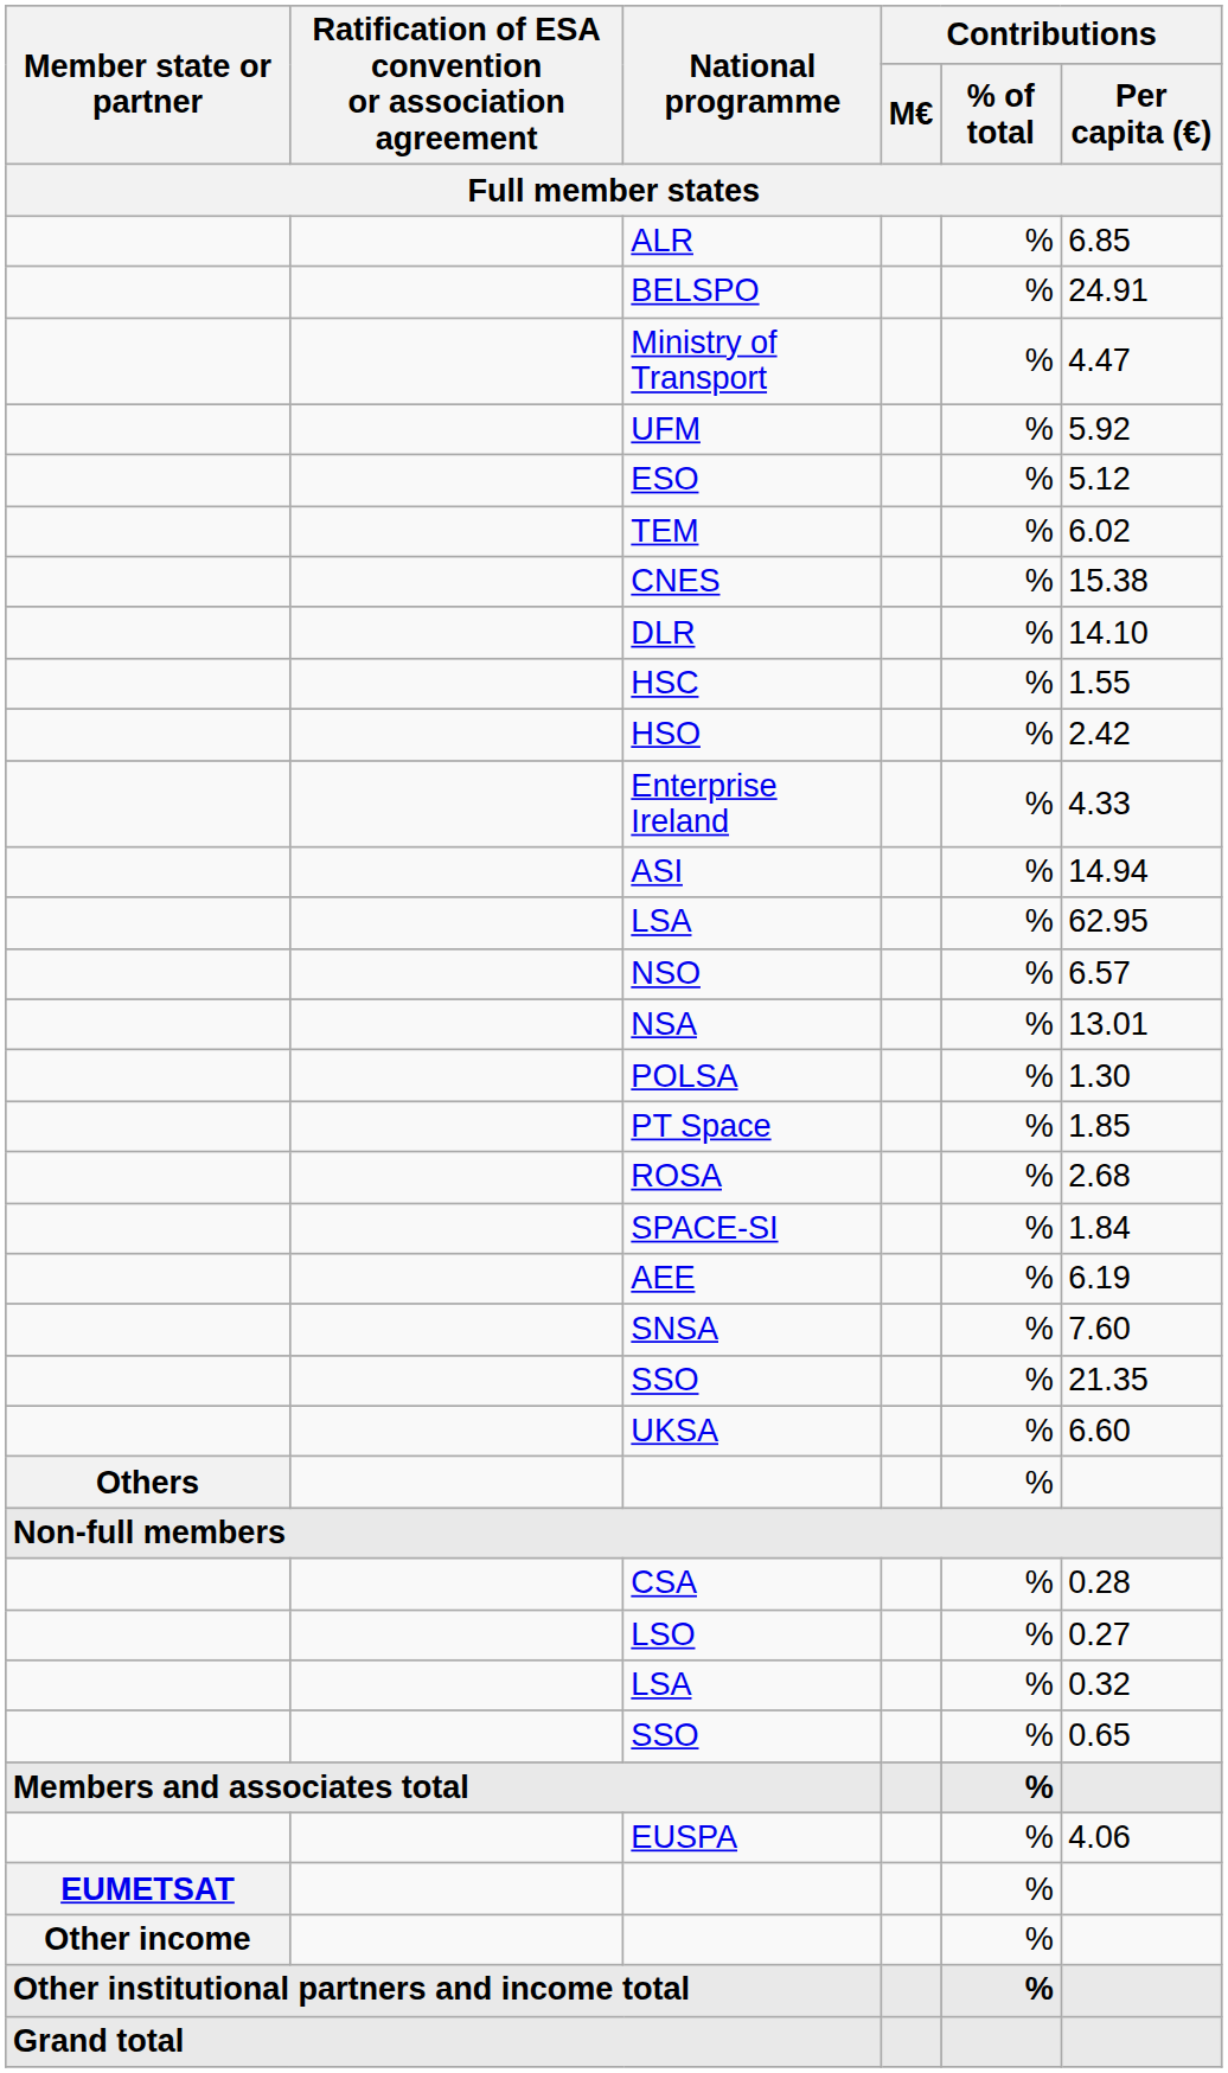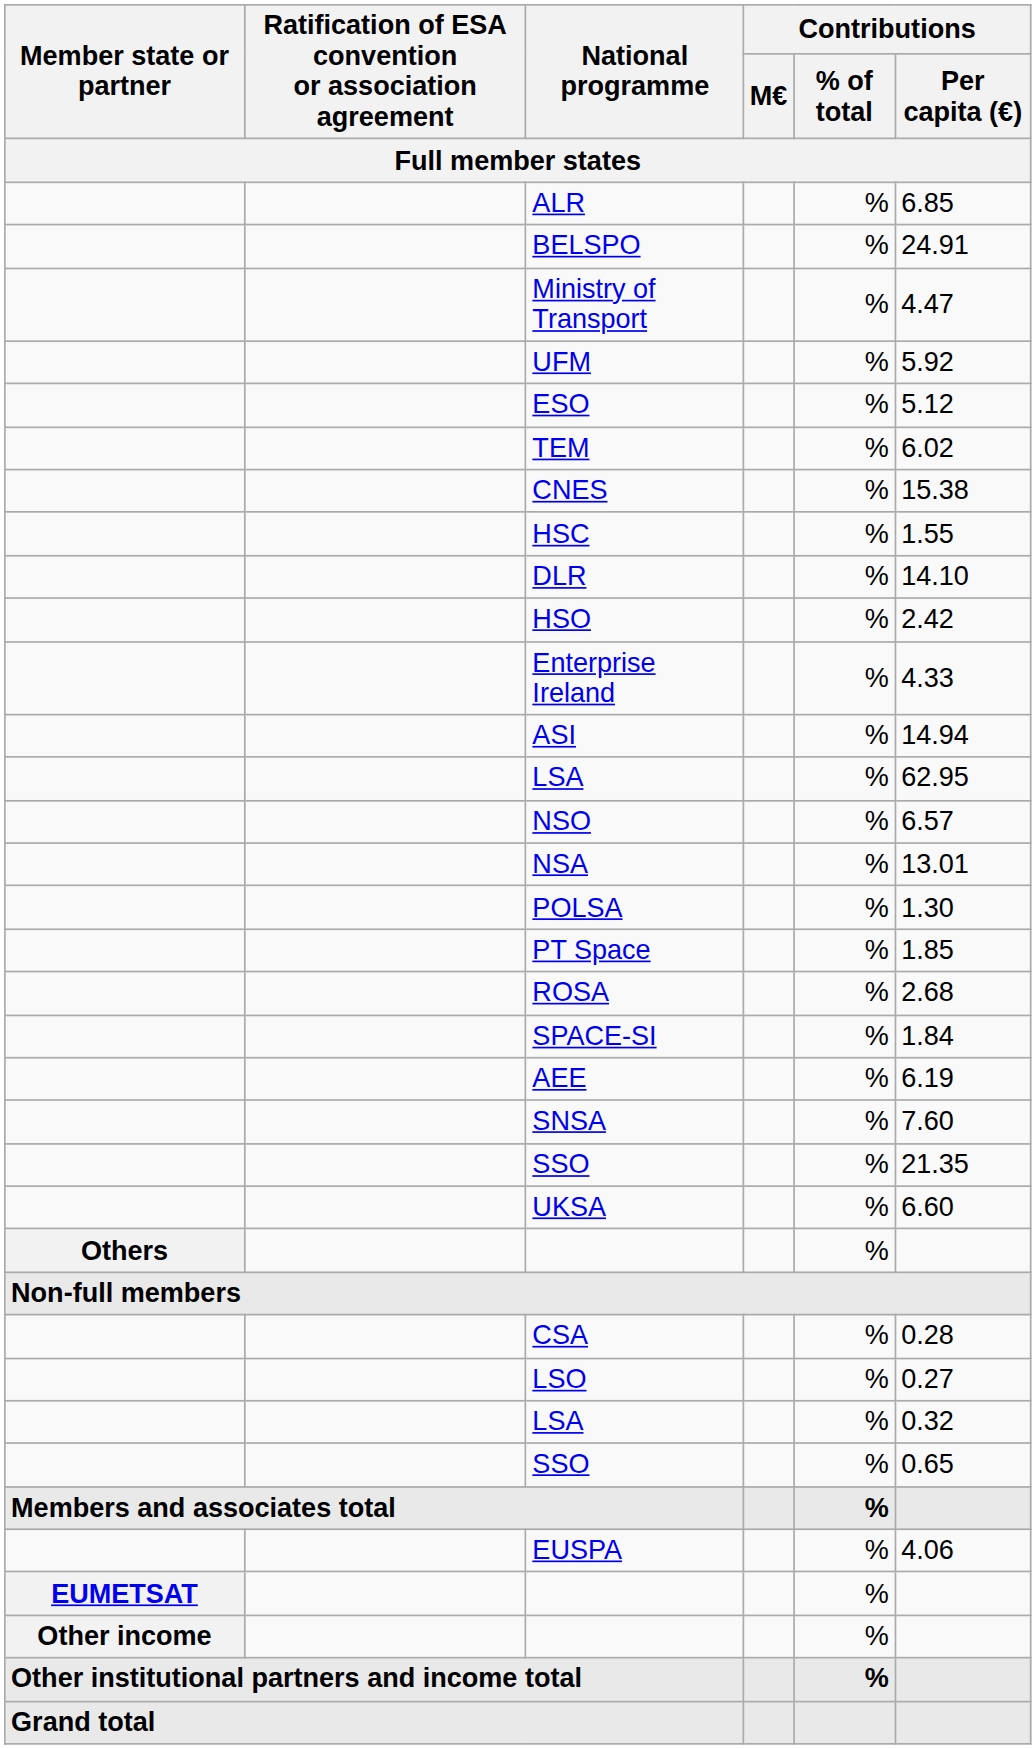 <table class="wikitable sortable plainrowheaders">
 <tr>
 <th scope="col" rowspan="2">Member state or partner</th>
 <th scope="col" rowspan="2">Ratification of ESA convention<br>or association agreement</th>
 <th scope="col" rowspan="2">National programme</th>
 <th scope="col" colspan="3">Contributions</th>
 </tr>
 <tr>
 <th scope="col">M€</th>
 <th scope="col">% of total</th>
 <th scope="col">Per capita (€)</th>
 </tr>
 <tr>
 <th colspan="6">Full member states</th>
 </tr>
 <tr>
 <td></td>
 <td></td>
 <td><a href='#'>ALR</a></td>
 <td style="text-align:right;"></td>
 <td style="text-align:right;">%</td>
 <td>6.85</td>
 </tr>
 <tr>
 <td></td>
 <td></td>
 <td><a href='#'>BELSPO</a></td>
 <td style="text-align:right;"></td>
 <td style="text-align:right;">%</td>
 <td>24.91</td>
 </tr>
 <tr>
 <td></td>
 <td></td>
 <td><a href='#'>Ministry of Transport</a></td>
 <td style="text-align:right;"></td>
 <td style="text-align:right;">%</td>
 <td>4.47</td>
 </tr>
 <tr>
 <td></td>
 <td></td>
 <td><a href='#'>UFM</a></td>
 <td style="text-align:right;"></td>
 <td style="text-align:right;">%</td>
 <td>5.92</td>
 </tr>
 <tr>
 <td></td>
 <td></td>
 <td><a href='#'>ESO</a></td>
 <td style="text-align:right;"></td>
 <td style="text-align:right;">%</td>
 <td>5.12</td>
 </tr>
 <tr>
 <td></td>
 <td></td>
 <td><a href='#'>TEM</a></td>
 <td style="text-align:right;"></td>
 <td style="text-align:right;">%</td>
 <td>6.02</td>
 </tr>
 <tr>
 <td></td>
 <td></td>
 <td><a href='#'>CNES</a></td>
 <td style="text-align:right;"></td>
 <td style="text-align:right;">%</td>
 <td>15.38</td>
 </tr>
 <tr>
 <td></td>
 <td></td>
+<td><a href='#'>HSC</a></td>
+<td style="text-align:right;"></td>
+<td style="text-align:right;">%</td>
+<td>1.55</td>
+</tr>
+<tr>
+<td></td>
+<td></td>
 <td><a href='#'>DLR</a></td>
 <td style="text-align:right;"></td>
 <td style="text-align:right;">%</td>
 <td>14.10</td>
-</tr>
-<tr>
-<td></td>
-<td></td>
-<td><a href='#'>HSC</a></td>
-<td style="text-align:right;"></td>
-<td style="text-align:right;">%</td>
-<td>1.55</td>
 </tr>
 <tr>
 <td></td>
 <td></td>
 <td><a href='#'>HSO</a></td>
 <td style="text-align:right;"></td>
 <td style="text-align:right;">%</td>
 <td>2.42</td>
 </tr>
 <tr>
 <td></td>
 <td></td>
 <td><a href='#'>Enterprise Ireland</a></td>
 <td style="text-align:right;"></td>
 <td style="text-align:right;">%</td>
 <td>4.33</td>
 </tr>
 <tr>
 <td></td>
 <td></td>
 <td><a href='#'>ASI</a></td>
 <td style="text-align:right;"></td>
 <td style="text-align:right;">%</td>
 <td>14.94</td>
 </tr>
 <tr>
 <td></td>
 <td></td>
 <td><a href='#'>LSA</a></td>
 <td style="text-align:right;"></td>
 <td style="text-align:right;">%</td>
 <td>62.95</td>
 </tr>
 <tr>
 <td></td>
 <td></td>
 <td><a href='#'>NSO</a></td>
 <td style="text-align:right;"></td>
 <td style="text-align:right;">%</td>
 <td>6.57</td>
 </tr>
 <tr>
 <td></td>
 <td></td>
 <td><a href='#'>NSA</a></td>
 <td style="text-align:right;"></td>
 <td style="text-align:right;">%</td>
 <td>13.01</td>
 </tr>
 <tr>
 <td></td>
 <td></td>
 <td><a href='#'>POLSA</a></td>
 <td style="text-align:right;"></td>
 <td style="text-align:right;">%</td>
 <td>1.30</td>
 </tr>
 <tr>
 <td></td>
 <td></td>
 <td><a href='#'>PT Space</a></td>
 <td style="text-align:right;"></td>
 <td style="text-align:right;">%</td>
 <td>1.85</td>
 </tr>
 <tr>
 <td></td>
 <td></td>
 <td><a href='#'>ROSA</a></td>
 <td style="text-align:right;"></td>
 <td style="text-align:right;">%</td>
 <td>2.68</td>
 </tr>
 <tr>
 <td></td>
 <td></td>
 <td><a href='#'>SPACE-SI</a></td>
 <td style="text-align:right;"></td>
 <td style="text-align:right;">%</td>
 <td>1.84</td>
 </tr>
 <tr>
 <td></td>
 <td></td>
 <td><a href='#'>AEE</a></td>
 <td style="text-align:right;"></td>
 <td style="text-align:right;">%</td>
 <td>6.19</td>
 </tr>
 <tr>
 <td></td>
 <td></td>
 <td><a href='#'>SNSA</a></td>
 <td style="text-align:right;"></td>
 <td style="text-align:right;">%</td>
 <td>7.60</td>
 </tr>
 <tr>
 <td></td>
 <td></td>
 <td><a href='#'>SSO</a></td>
 <td style="text-align:right;"></td>
 <td style="text-align:right;">%</td>
 <td>21.35</td>
 </tr>
 <tr>
 <td></td>
 <td></td>
 <td><a href='#'>UKSA</a></td>
 <td style="text-align:right;"></td>
 <td style="text-align:right;">%</td>
 <td>6.60</td>
 </tr>
 <tr>
 <th scope="row">Others</th>
 <td></td>
 <td></td>
 <td style="text-align:right;"></td>
 <td style="text-align:right;">%</td>
 <td></td>
 </tr>
 <tr>
 <th colspan=6 style="background-color:#e9e9e9; text-align:left;">Non-full members</th>
 </tr>
 <tr>
 <td></td>
 <td></td>
 <td><a href='#'>CSA</a></td>
 <td style="text-align:right;"></td>
 <td style="text-align:right;">%</td>
 <td>0.28</td>
 </tr>
 <tr>
 <td></td>
 <td></td>
 <td><a href='#'>LSO</a></td>
 <td style="text-align:right;"></td>
 <td style="text-align:right;">%</td>
 <td>0.27</td>
 </tr>
 <tr>
 <td></td>
 <td></td>
 <td><a href='#'>LSA</a></td>
 <td style="text-align:right;"></td>
 <td style="text-align:right;">%</td>
 <td>0.32</td>
 </tr>
 <tr>
 <td></td>
 <td></td>
 <td><a href='#'>SSO</a></td>
 <td style="text-align:right;"></td>
 <td style="text-align:right;">%</td>
 <td>0.65</td>
 </tr>
 <tr style="background-color:#e9e9e9; font-weight:bold;">
 <td colspan=3>Members and associates total</td>
 <td style="text-align:right;"></td>
 <td style="text-align:right;">%</td>
 <td></td>
 </tr>
 <tr>
 <td></td>
 <td></td>
 <td><a href='#'>EUSPA</a></td>
 <td style="text-align:right;"></td>
 <td style="text-align:right;">%</td>
 <td>4.06</td>
 </tr>
 <tr>
 <th scope="row"><a href='#'>EUMETSAT</a></th>
 <td></td>
 <td></td>
 <td style="text-align:right;"></td>
 <td style="text-align:right;">%</td>
 <td></td>
 </tr>
 <tr>
 <th scope="row">Other income</th>
 <td></td>
 <td></td>
 <td style="text-align:right;"></td>
 <td style="text-align:right;">%</td>
 <td></td>
 </tr>
 <tr style="background-color:#e9e9e9; font-weight:bold;">
 <td colspan=3>Other institutional partners and income total</td>
 <td style="text-align:right;"></td>
 <td style="text-align:right;">%</td>
 <td></td>
 </tr>
 <tr style="background-color:#e9e9e9; font-weight:bold;">
 <td colspan=3>Grand total</td>
 <td style="text-align:right;"></td>
 <td style="text-align:right;"></td>
 <td></td>
 </tr>
 </table>
